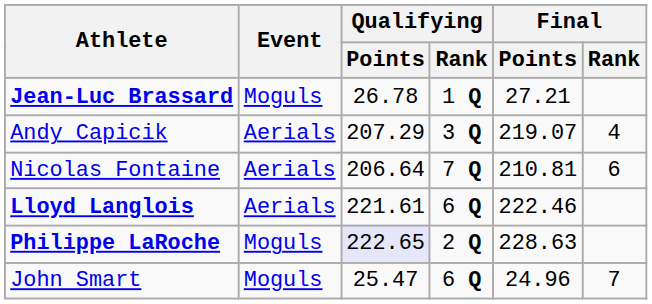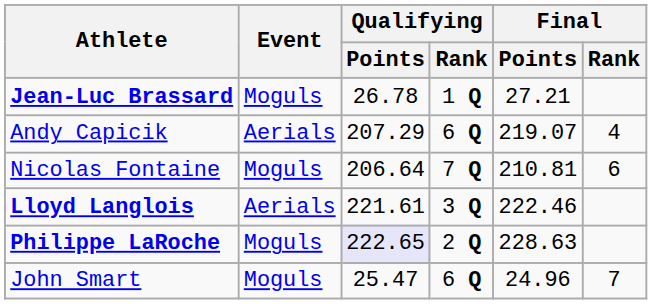 <table class="wikitable" style="font-size:90%">
 <tr>
 <th rowspan="2">Athlete</th>
 <th rowspan="2">Event</th>
 <th colspan="2">Qualifying</th>
 <th colspan="2">Final</th>
 </tr>
 <tr>
 <th>Points</th>
 <th>Rank</th>
 <th>Points</th>
 <th>Rank</th>
 </tr>
 <tr align="center">
 <td align="left"><strong><a href='#'>Jean-Luc Brassard</a></strong></td>
 <td align="left"><a href='#'>Moguls</a></td>
 <td>26.78</td>
 <td>1 <strong>Q</strong></td>
 <td>27.21</td>
 <td></td>
 </tr>
 <tr align="center">
 <td align="left"><a href='#'>Andy Capicik</a></td>
 <td align="left"><a href='#'>Aerials</a></td>
 <td>207.29</td>
-<td>3 <strong>Q</strong></td>
+<td>6 <strong>Q</strong></td>
 <td>219.07</td>
 <td>4</td>
 </tr>
 <tr align="center">
 <td align="left"><a href='#'>Nicolas Fontaine</a></td>
-<td align="left"><a href='#'>Aerials</a></td>
+<td align="left"><a href='#'>Moguls</a></td>
 <td>206.64</td>
 <td>7 <strong>Q</strong></td>
 <td>210.81</td>
 <td>6</td>
 </tr>
 <tr align="center">
 <td align="left"><strong><a href='#'>Lloyd Langlois</a></strong></td>
 <td align="left"><a href='#'>Aerials</a></td>
 <td>221.61</td>
-<td>6 <strong>Q</strong></td>
+<td>3 <strong>Q</strong></td>
 <td>222.46</td>
 <td></td>
 </tr>
 <tr align="center">
 <td align="left"><strong><a href='#'>Philippe LaRoche</a></strong></td>
 <td align="left"><a href='#'>Moguls</a></td>
 <td style="background: lavender;">222.65</td>
 <td>2 <strong>Q</strong></td>
 <td>228.63</td>
 <td></td>
 </tr>
 <tr align="center">
 <td align="left"><a href='#'>John Smart</a></td>
 <td align="left"><a href='#'>Moguls</a></td>
 <td>25.47</td>
 <td>6 <strong>Q</strong></td>
 <td>24.96</td>
 <td>7</td>
 </tr>
 </table>
